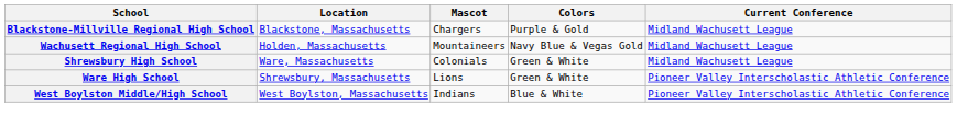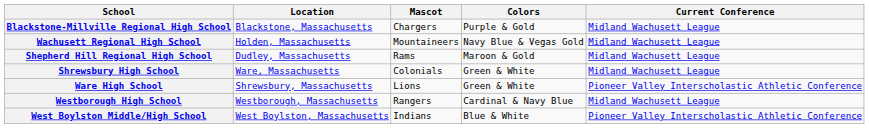 <table class="wikitable">
 <tr>
 <th>School</th>
 <th>Location</th>
 <th>Mascot</th>
 <th>Colors</th>
 <th>Current Conference</th>
 </tr>
 <tr>
 <th><a href='#'>Blackstone-Millville Regional High School</a></th>
 <td><a href='#'>Blackstone, Massachusetts</a></td>
 <td>Chargers</td>
 <td>Purple & Gold  </td>
 <td><a href='#'>Midland Wachusett League</a></td>
 </tr>
 <tr>
 <th><a href='#'>Wachusett Regional High School</a></th>
 <td><a href='#'>Holden, Massachusetts</a></td>
 <td>Mountaineers</td>
 <td>Navy Blue & Vegas Gold  </td>
 <td><a href='#'>Midland Wachusett League</a></td>
 </tr>
 <tr>
+<th><a href='#'>Shepherd Hill Regional High School</a></th>
+<td><a href='#'>Dudley, Massachusetts</a></td>
+<td>Rams</td>
+<td>Maroon & Gold  </td>
+<td><a href='#'>Midland Wachusett League</a></td>
+</tr>
+<tr>
 <th><a href='#'>Shrewsbury High School</a></th>
 <td><a href='#'>Ware, Massachusetts</a></td>
 <td>Colonials</td>
 <td>Green & White  </td>
 <td><a href='#'>Midland Wachusett League</a></td>
 </tr>
 <tr>
 <th><a href='#'>Ware High School</a></th>
 <td><a href='#'>Shrewsbury, Massachusetts</a></td>
 <td>Lions</td>
 <td>Green & White  </td>
 <td><a href='#'>Pioneer Valley Interscholastic Athletic Conference</a></td>
 </tr>
 <tr>
+<th><a href='#'>Westborough High School</a></th>
+<td><a href='#'>Westborough, Massachusetts</a></td>
+<td>Rangers</td>
+<td>Cardinal & Navy Blue  </td>
+<td><a href='#'>Midland Wachusett League</a></td>
+</tr>
+<tr>
 <th><a href='#'>West Boylston Middle/High School</a></th>
 <td><a href='#'>West Boylston, Massachusetts</a></td>
 <td>Indians</td>
 <td>Blue & White  </td>
 <td><a href='#'>Pioneer Valley Interscholastic Athletic Conference</a></td>
 </tr>
 </table>
